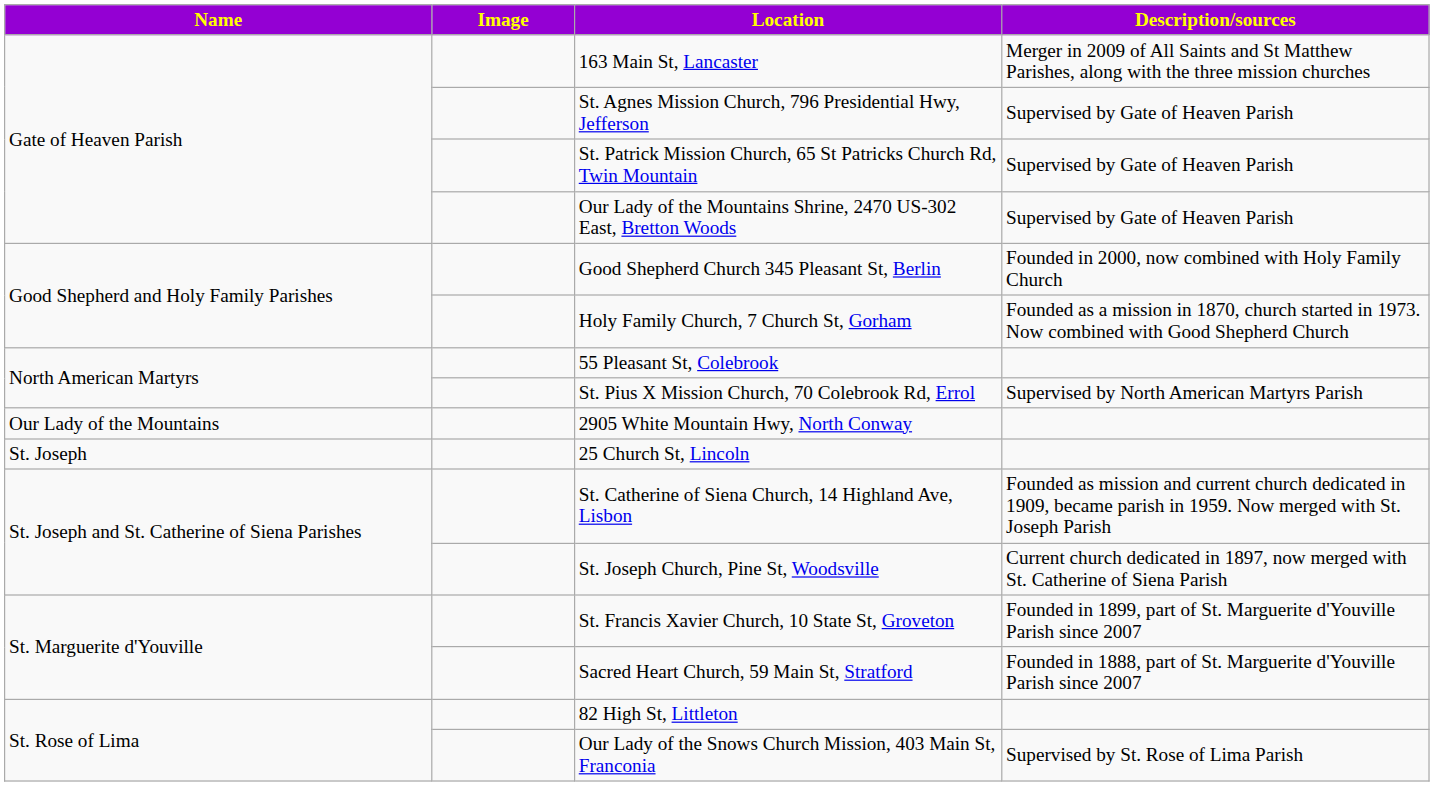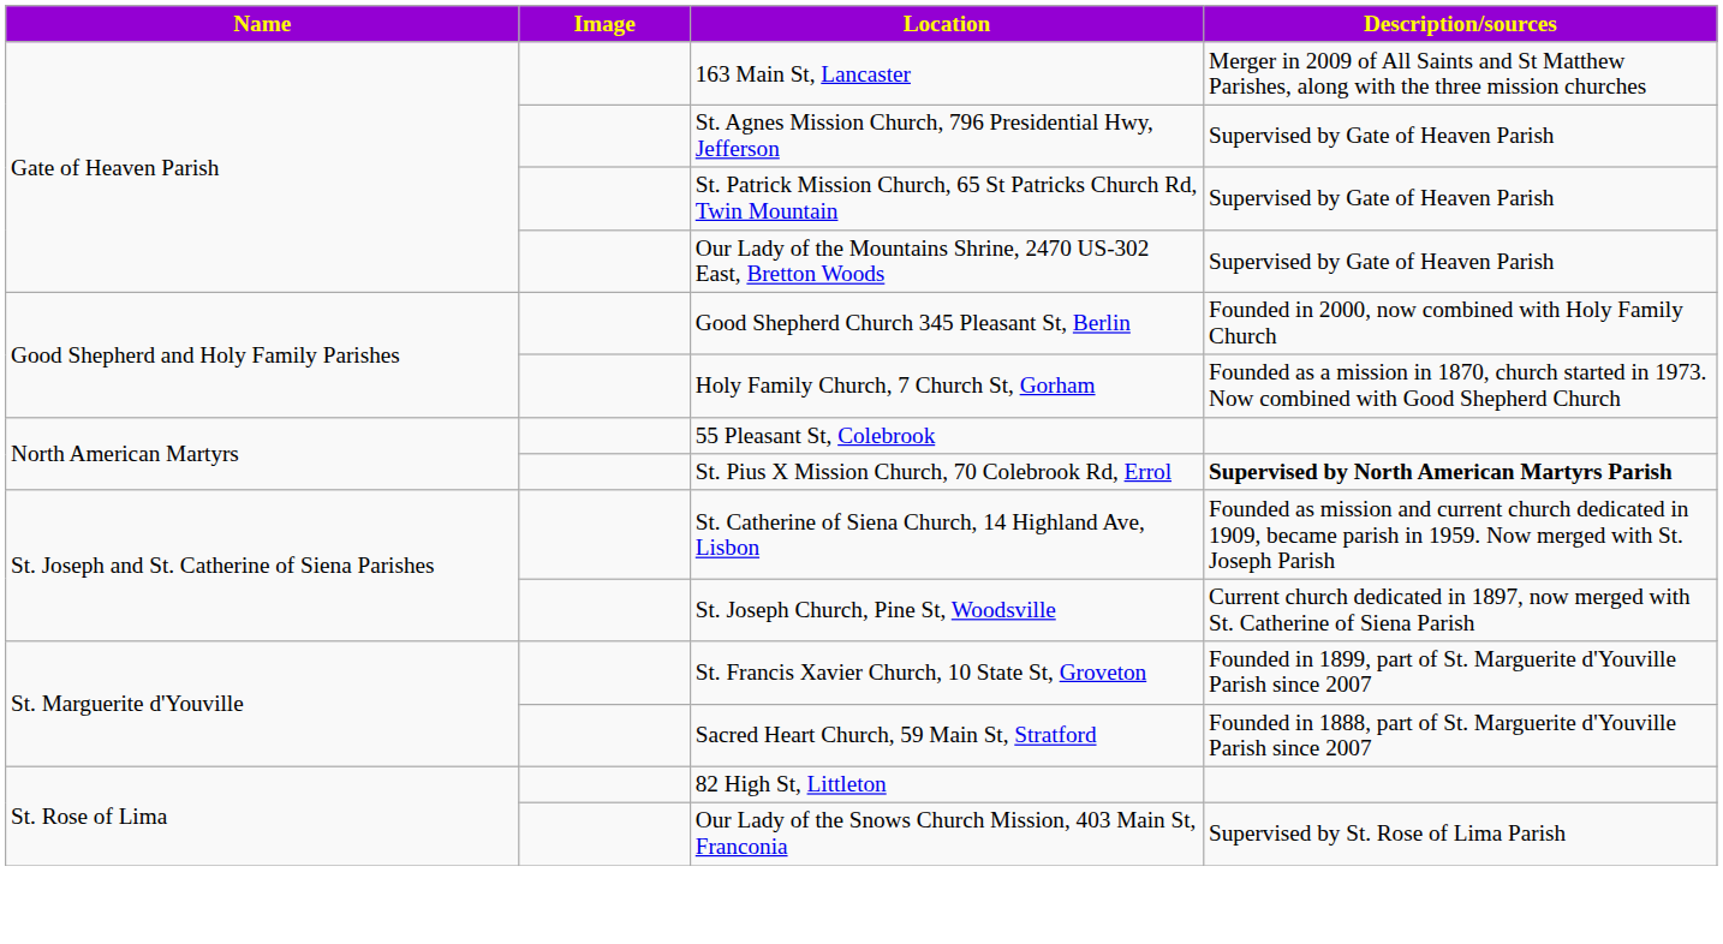 <table class="wikitable sortable" style="width:75%">
 <tr>
 <th style="background:darkviolet; color:yellow;" width="30%"><strong>Name</strong></th>
 <th style="background:darkviolet; color:yellow;" width="10%"><strong>Image</strong></th>
 <th style="background:darkviolet; color:yellow;" width="30%"><strong>Location</strong></th>
 <th style="background:darkviolet; color:yellow;" width="30%"><strong>Description/sources</strong></th>
 </tr>
 <tr>
 <td rowspan=4>Gate of Heaven Parish</td>
 <td></td>
 <td>163 Main St, <a href='#'>Lancaster</a></td>
 <td>Merger in 2009 of All Saints and St Matthew Parishes, along with the three mission churches</td>
 </tr>
 <tr>
 <td></td>
 <td>St. Agnes Mission Church, 796 Presidential Hwy, <a href='#'>Jefferson</a></td>
 <td>Supervised by Gate of Heaven Parish</td>
 </tr>
 <tr>
 <td></td>
 <td>St. Patrick Mission Church, 65 St Patricks Church Rd, <a href='#'>Twin Mountain</a></td>
 <td>Supervised by Gate of Heaven Parish</td>
 </tr>
 <tr>
 <td></td>
 <td>Our Lady of the Mountains Shrine, 2470 US-302 East, <a href='#'>Bretton Woods</a></td>
 <td>Supervised by Gate of Heaven Parish</td>
 </tr>
 <tr>
 <td rowspan=2>Good Shepherd and Holy Family Parishes</td>
 <td></td>
 <td>Good Shepherd Church 345 Pleasant St, <a href='#'>Berlin</a></td>
 <td>Founded in 2000, now combined with Holy Family Church</td>
 </tr>
 <tr>
 <td></td>
 <td>Holy Family Church, 7 Church St, <a href='#'>Gorham</a></td>
 <td>Founded as a mission in 1870, church started in 1973. Now combined with Good Shepherd Church</td>
 </tr>
 <tr>
 <td rowspan=2>North American Martyrs</td>
 <td></td>
 <td>55 Pleasant St, <a href='#'>Colebrook</a></td>
 <td></td>
 </tr>
 <tr>
 <td></td>
 <td>St. Pius X Mission Church, 70 Colebrook Rd, <a href='#'>Errol</a></td>
-<td>Supervised by North American Martyrs Parish</td>
-</tr>
-<tr>
-<td>Our Lady of the Mountains</td>
-<td></td>
-<td>2905 White Mountain Hwy, <a href='#'>North Conway</a></td>
-<td></td>
-</tr>
-<tr>
-<td>St. Joseph</td>
-<td></td>
-<td>25 Church St, <a href='#'>Lincoln</a></td>
-<td></td>
+<td><strong>Supervised by North American Martyrs Parish</strong></td>
 </tr>
 <tr>
 <td rowspan=2>St. Joseph and St. Catherine of Siena Parishes</td>
 <td></td>
 <td>St. Catherine of Siena Church, 14 Highland Ave, <a href='#'>Lisbon</a></td>
 <td>Founded as mission and current church dedicated in 1909, became parish in 1959. Now merged with St. Joseph Parish</td>
 </tr>
 <tr>
 <td></td>
 <td>St. Joseph Church, Pine St, <a href='#'>Woodsville</a></td>
 <td>Current church dedicated in 1897, now merged with St. Catherine of Siena Parish</td>
 </tr>
 <tr>
 <td rowspan=2>St. Marguerite d'Youville</td>
 <td></td>
 <td>St. Francis Xavier Church, 10 State St, <a href='#'>Groveton</a></td>
 <td>Founded in 1899, part of St. Marguerite d'Youville Parish since 2007</td>
 </tr>
 <tr>
 <td></td>
 <td>Sacred Heart Church, 59 Main St, <a href='#'>Stratford</a></td>
 <td>Founded in 1888, part of St. Marguerite d'Youville Parish since 2007</td>
 </tr>
 <tr>
 <td rowspan=2>St. Rose of Lima</td>
 <td></td>
 <td>82 High St, <a href='#'>Littleton</a></td>
 <td></td>
 </tr>
 <tr>
 <td></td>
 <td>Our Lady of the Snows Church Mission, 403 Main St, <a href='#'>Franconia</a></td>
 <td>Supervised by St. Rose of Lima Parish</td>
 </tr>
 </table>
